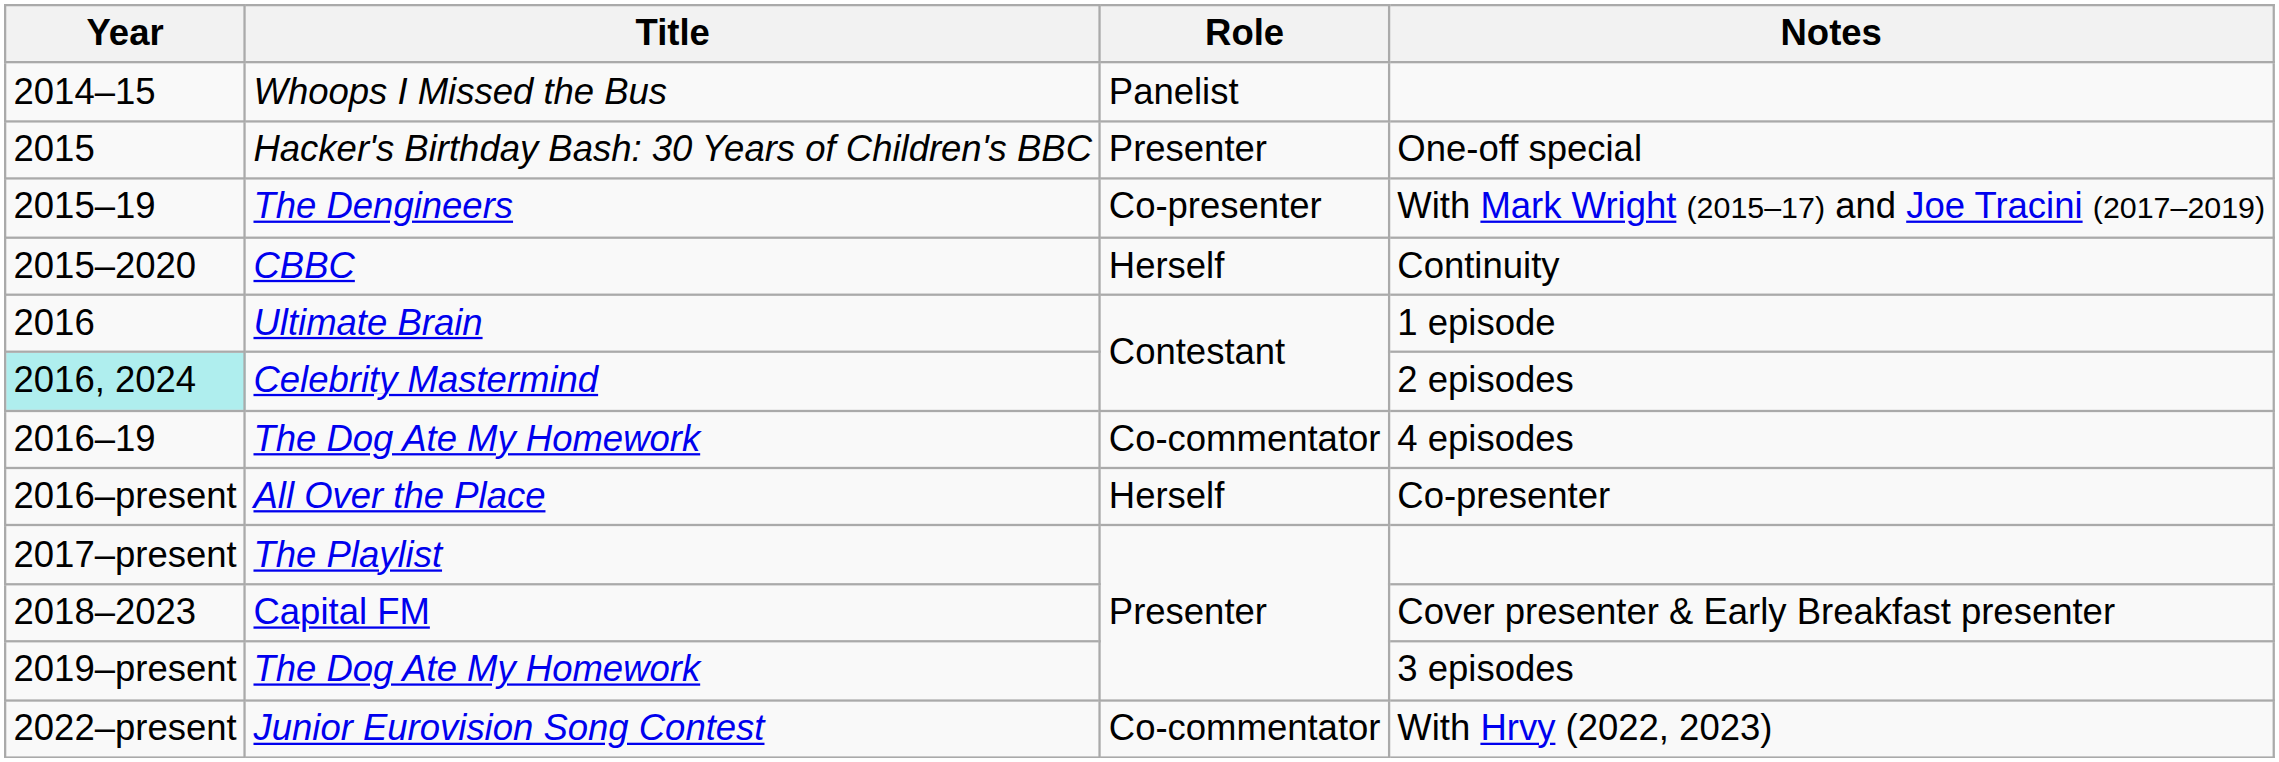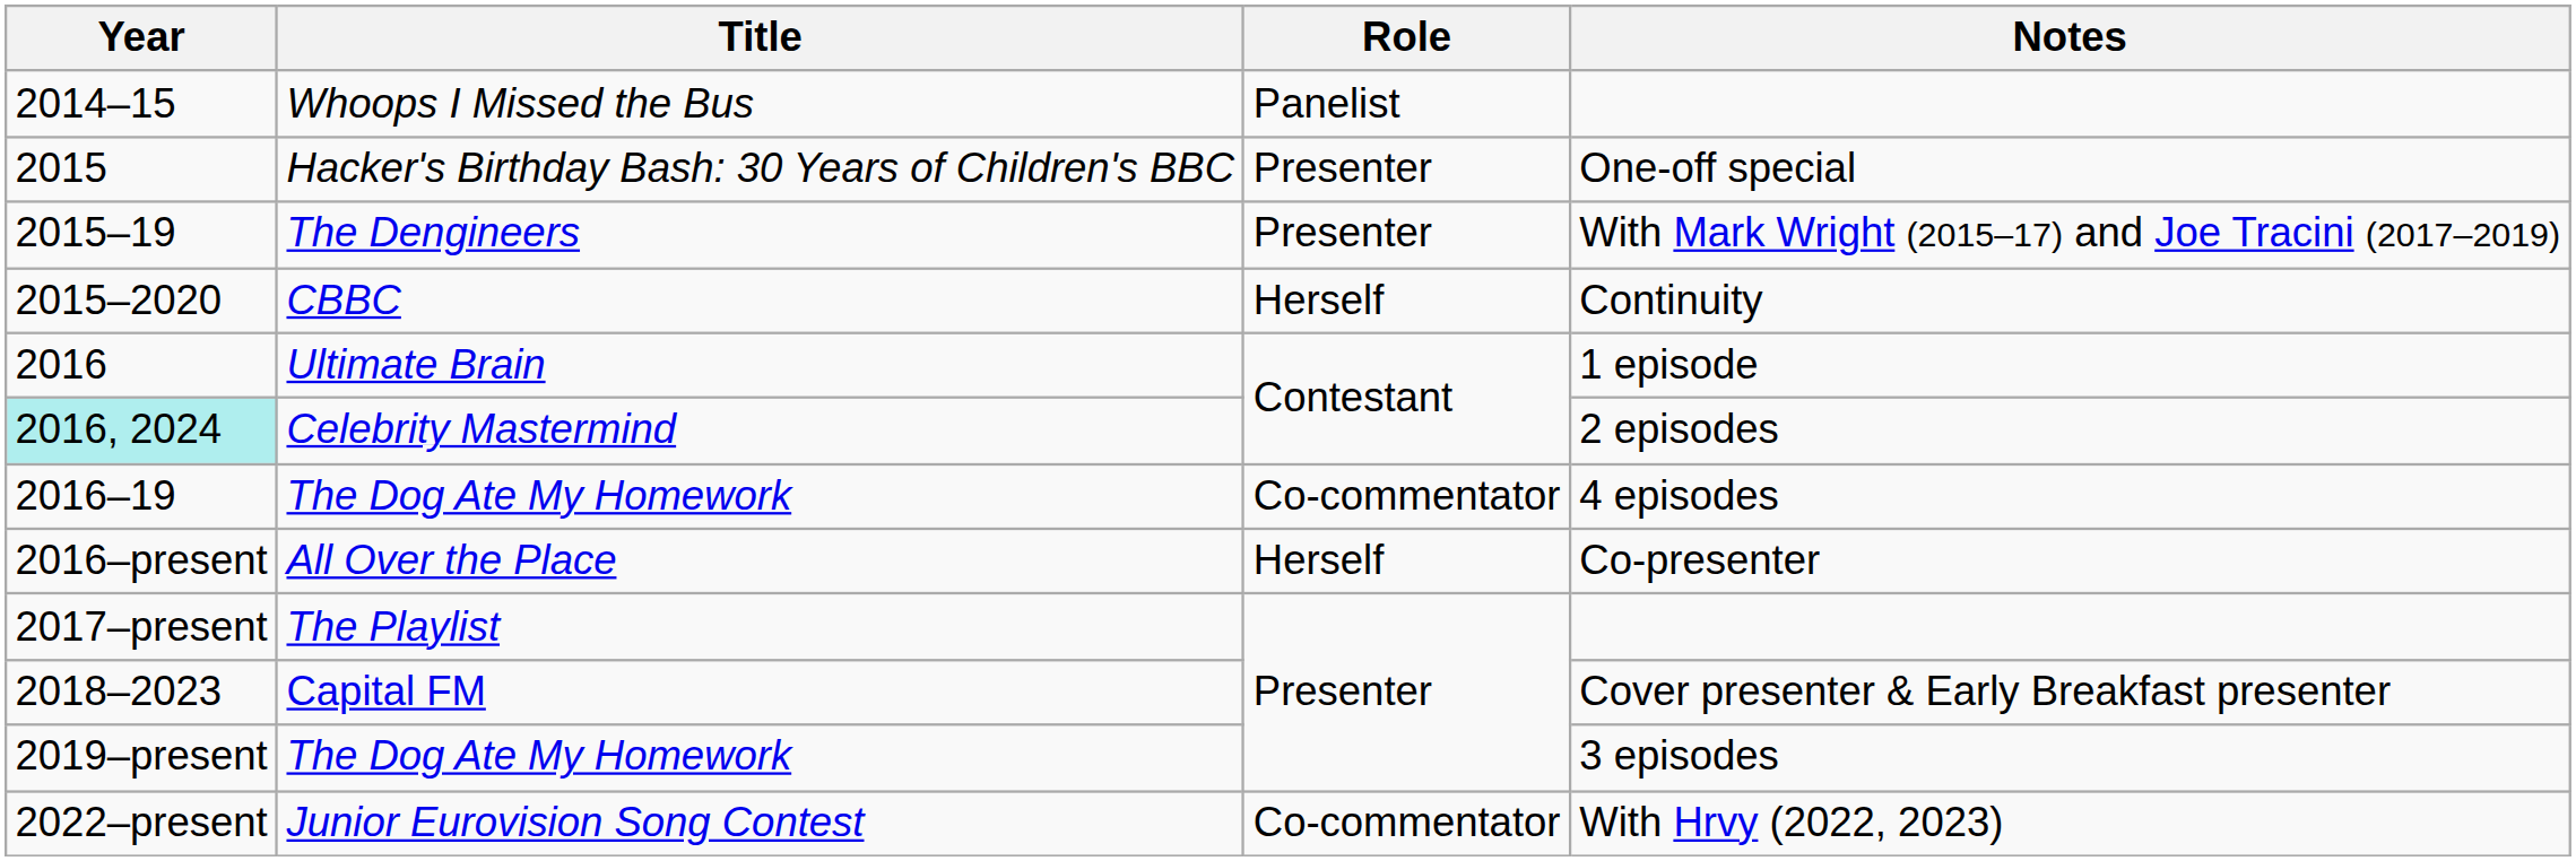 <table class="wikitable unsortable">
 <tr>
 <th>Year</th>
 <th>Title</th>
 <th>Role</th>
 <th>Notes</th>
 </tr>
 <tr>
 <td>2014–15</td>
 <td><em>Whoops I Missed the Bus</em></td>
 <td>Panelist</td>
 <td></td>
 </tr>
 <tr>
 <td>2015</td>
 <td><em>Hacker's Birthday Bash: 30 Years of Children's BBC</em></td>
 <td>Presenter</td>
 <td>One-off special</td>
 </tr>
 <tr>
 <td>2015–19</td>
 <td><em><a href='#'>The Dengineers</a></em></td>
-<td>Co-presenter</td>
+<td>Presenter</td>
 <td>With <a href='#'>Mark Wright</a> <small>(2015–17)</small> and <a href='#'>Joe Tracini</a> <small>(2017–2019)</small></td>
 </tr>
 <tr>
 <td>2015–2020</td>
 <td><em><a href='#'>CBBC</a></em></td>
 <td>Herself</td>
 <td>Continuity</td>
 </tr>
 <tr>
 <td>2016</td>
 <td><em><a href='#'>Ultimate Brain</a></em></td>
 <td rowspan="2">Contestant</td>
 <td>1 episode</td>
 </tr>
 <tr>
 <td style="background: paleturquoise;">2016, 2024</td>
 <td><em><a href='#'>Celebrity Mastermind</a></em></td>
 <td>2 episodes</td>
 </tr>
 <tr>
 <td>2016–19</td>
 <td><em><a href='#'>The Dog Ate My Homework</a></em></td>
 <td>Co-commentator</td>
 <td>4 episodes</td>
 </tr>
 <tr>
 <td>2016–present</td>
 <td><em><a href='#'>All Over the Place</a></em></td>
 <td>Herself</td>
 <td>Co-presenter</td>
 </tr>
 <tr>
 <td>2017–present</td>
 <td><em><a href='#'>The Playlist</a></em></td>
 <td rowspan="3">Presenter</td>
 <td></td>
 </tr>
 <tr>
 <td>2018–2023</td>
 <td><a href='#'>Capital FM</a></td>
 <td>Cover presenter & Early Breakfast presenter</td>
 </tr>
 <tr>
 <td>2019–present</td>
 <td><em><a href='#'>The Dog Ate My Homework</a></em></td>
 <td>3 episodes</td>
 </tr>
 <tr>
 <td>2022–present</td>
 <td><em><a href='#'>Junior Eurovision Song Contest</a></em></td>
 <td>Co-commentator</td>
 <td>With <a href='#'>Hrvy</a> (2022, 2023)</td>
 </tr>
 </table>
